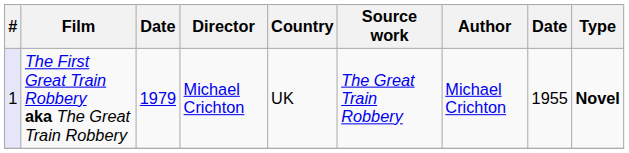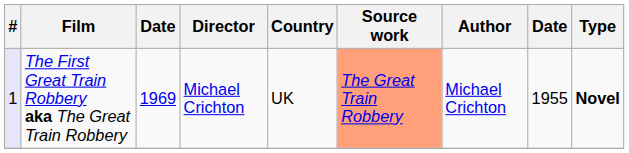 <table class="wikitable">
 <tr>
 <th>#</th>
 <th>Film</th>
 <th>Date</th>
 <th>Director</th>
 <th>Country</th>
 <th>Source<br>work</th>
 <th>Author</th>
 <th>Date</th>
 <th>Type</th>
 </tr>
 <tr>
 <td style="background: lavender;">1</td>
 <td><em><a href='#'>The First Great Train Robbery</a></em><br><strong>aka</strong> <em>The Great Train Robbery</em></td>
-<td><a href='#'>1979</a></td>
+<td><a href='#'>1969</a></td>
 <td><a href='#'>Michael Crichton</a></td>
 <td>UK</td>
-<td><em><a href='#'>The Great Train Robbery</a></em></td>
+<td style="background: lightsalmon;"><em><a href='#'>The Great Train Robbery</a></em></td>
 <td><a href='#'>Michael Crichton</a></td>
 <td>1955</td>
 <td><strong>Novel</strong></td>
 </tr>
 <tr>
 </tr>
 </table>
